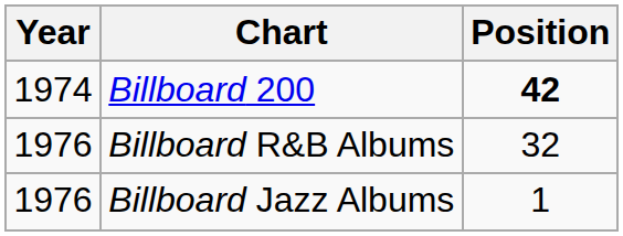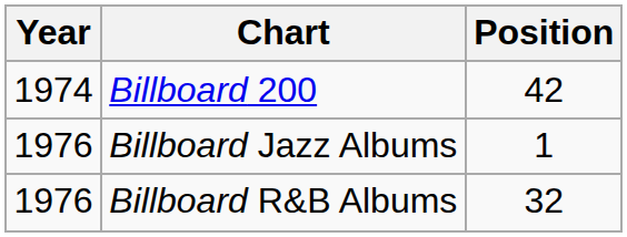 <table class="wikitable">
 <tr>
 <th>Year</th>
 <th>Chart</th>
 <th>Position</th>
 </tr>
 <tr>
 <td>1974</td>
 <td><a href='#'><em>Billboard</em> 200</a></td>
-<td align="center"><strong>42 </strong></td>
+<td align="center">42 </td>
+</tr>
+<tr>
+<td>1976</td>
+<td><em>Billboard</em> Jazz Albums</td>
+<td align="center">1 </td>
 </tr>
 <tr>
 <td>1976</td>
 <td><em>Billboard</em> R&B Albums</td>
 <td align="center">32 </td>
 </tr>
-<tr>
-<td>1976</td>
-<td><em>Billboard</em> Jazz Albums</td>
-<td align="center">1 </td>
-</tr>
 </table>
